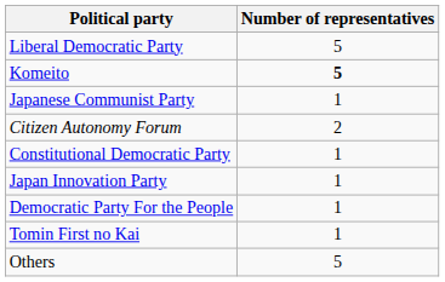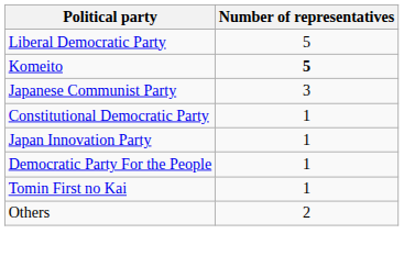 <table class="wikitable">
 <tr>
 <th>Political party</th>
 <th>Number of representatives</th>
 </tr>
 <tr>
 <td><a href='#'>Liberal Democratic Party</a></td>
 <td align="center">5</td>
 </tr>
 <tr>
 <td><a href='#'>Komeito</a></td>
 <td align="center"><strong>5</strong></td>
 </tr>
 <tr>
 <td><a href='#'>Japanese Communist Party</a></td>
-<td align="center">1</td>
-</tr>
-<tr>
-<td><em>Citizen Autonomy Forum</em></td>
-<td align="center">2</td>
+<td align="center">3</td>
 </tr>
 <tr>
 <td><a href='#'>Constitutional Democratic Party</a></td>
 <td align="center">1</td>
 </tr>
 <tr>
 <td><a href='#'>Japan Innovation Party</a></td>
 <td align="center">1</td>
 </tr>
 <tr>
 <td><a href='#'>Democratic Party For the People</a></td>
 <td align="center">1</td>
 </tr>
 <tr>
 <td><a href='#'>Tomin First no Kai</a></td>
 <td align="center">1</td>
 </tr>
 <tr>
 <td>Others</td>
-<td align="center">5</td>
+<td align="center">2</td>
 </tr>
 </table>
